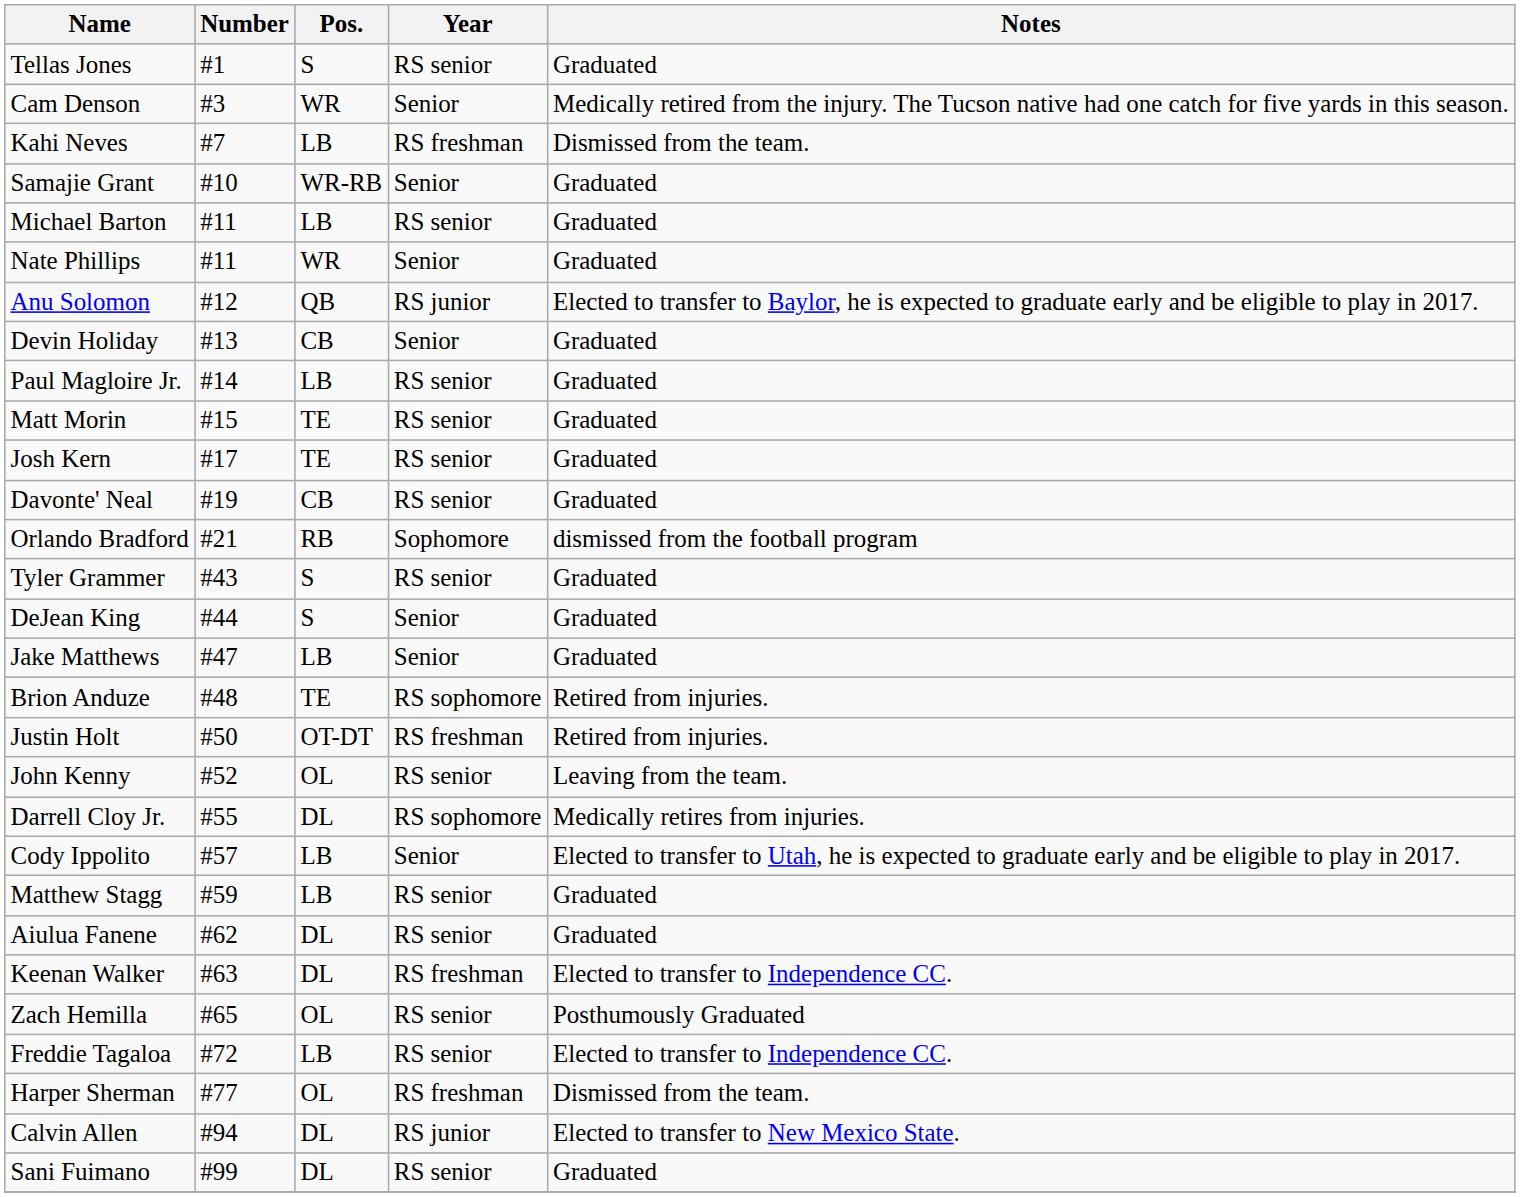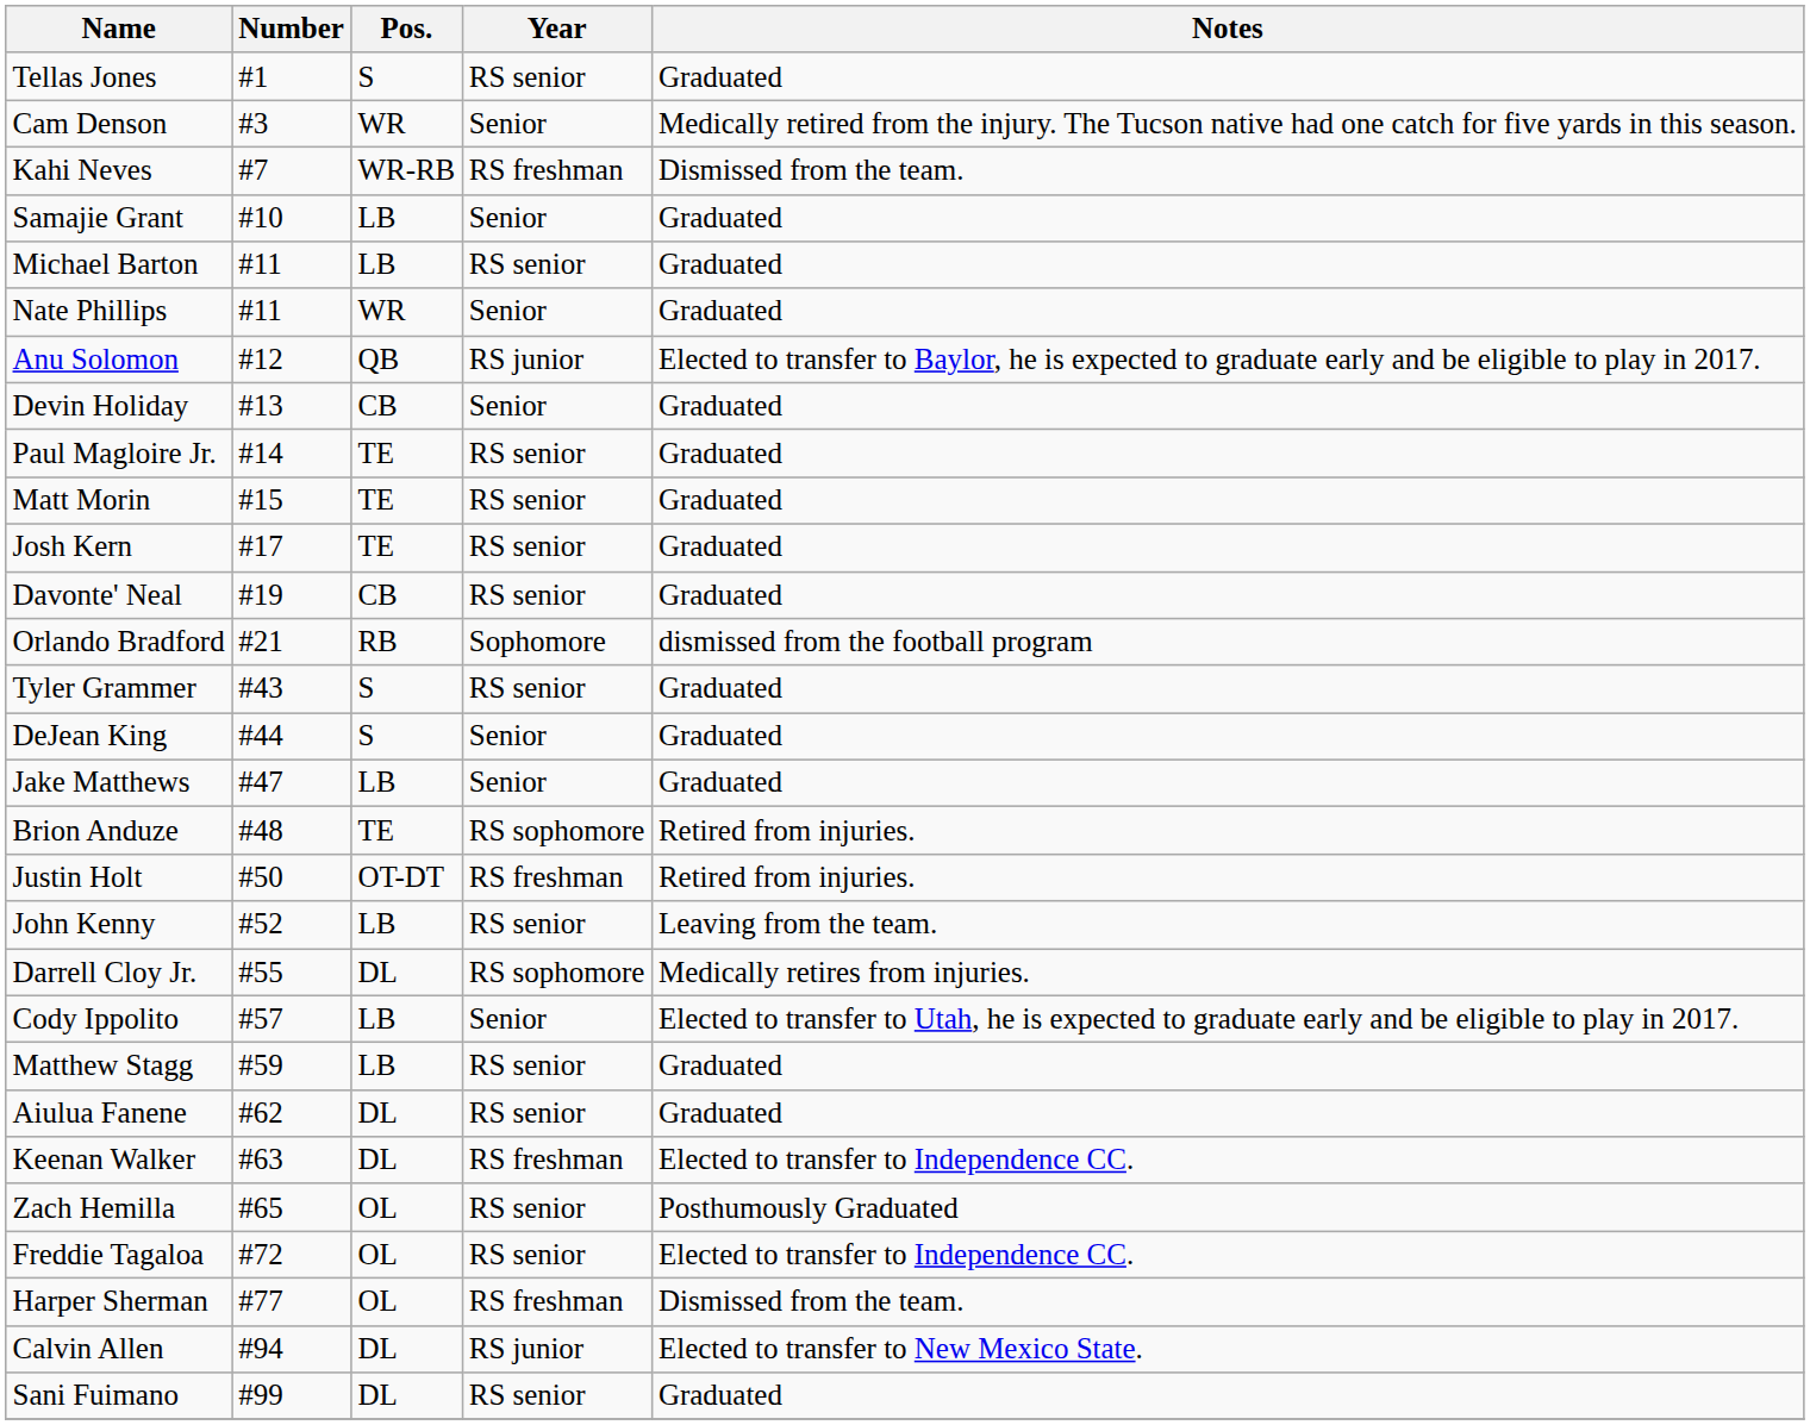 <table class="wikitable sortable">
 <tr>
 <th>Name</th>
 <th>Number</th>
 <th>Pos.</th>
 <th>Year</th>
 <th class="unsortable">Notes</th>
 </tr>
 <tr>
 <td>Tellas Jones</td>
 <td>#1</td>
 <td>S</td>
 <td>RS senior</td>
 <td>Graduated</td>
 </tr>
 <tr>
 <td>Cam Denson</td>
 <td>#3</td>
 <td>WR</td>
 <td>Senior</td>
 <td>Medically retired from the injury. The Tucson native had one catch for five yards in this season.</td>
 </tr>
 <tr>
 <td>Kahi Neves</td>
 <td>#7</td>
-<td>LB</td>
+<td>WR-RB</td>
 <td>RS freshman</td>
 <td>Dismissed from the team.</td>
 </tr>
 <tr>
 <td>Samajie Grant</td>
 <td>#10</td>
-<td>WR-RB</td>
+<td>LB</td>
 <td>Senior</td>
 <td>Graduated</td>
 </tr>
 <tr>
 <td>Michael Barton</td>
 <td>#11</td>
 <td>LB</td>
 <td>RS senior</td>
 <td>Graduated</td>
 </tr>
 <tr>
 <td>Nate Phillips</td>
 <td>#11</td>
 <td>WR</td>
 <td>Senior</td>
 <td>Graduated</td>
 </tr>
 <tr>
 <td><a href='#'>Anu Solomon</a></td>
 <td>#12</td>
 <td>QB</td>
 <td>RS junior</td>
 <td>Elected to transfer to <a href='#'>Baylor</a>, he is expected to graduate early and be eligible to play in 2017.</td>
 </tr>
 <tr>
 <td>Devin Holiday</td>
 <td>#13</td>
 <td>CB</td>
 <td>Senior</td>
 <td>Graduated</td>
 </tr>
 <tr>
 <td>Paul Magloire Jr.</td>
 <td>#14</td>
-<td>LB</td>
+<td>TE</td>
 <td>RS senior</td>
 <td>Graduated</td>
 </tr>
 <tr>
 <td>Matt Morin</td>
 <td>#15</td>
 <td>TE</td>
 <td>RS senior</td>
 <td>Graduated</td>
 </tr>
 <tr>
 <td>Josh Kern</td>
 <td>#17</td>
 <td>TE</td>
 <td>RS senior</td>
 <td>Graduated</td>
 </tr>
 <tr>
 <td>Davonte' Neal</td>
 <td>#19</td>
 <td>CB</td>
 <td>RS senior</td>
 <td>Graduated</td>
 </tr>
 <tr>
 <td>Orlando Bradford</td>
 <td>#21</td>
 <td>RB</td>
 <td>Sophomore</td>
 <td>dismissed from the football program </td>
 </tr>
 <tr>
 <td>Tyler Grammer</td>
 <td>#43</td>
 <td>S</td>
 <td>RS senior</td>
 <td>Graduated</td>
 </tr>
 <tr>
 <td>DeJean King</td>
 <td>#44</td>
 <td>S</td>
 <td>Senior</td>
 <td>Graduated</td>
 </tr>
 <tr>
 <td>Jake Matthews</td>
 <td>#47</td>
 <td>LB</td>
 <td>Senior</td>
 <td>Graduated</td>
 </tr>
 <tr>
 <td>Brion Anduze</td>
 <td>#48</td>
 <td>TE</td>
 <td>RS sophomore</td>
 <td>Retired from injuries.</td>
 </tr>
 <tr>
 <td>Justin Holt</td>
 <td>#50</td>
 <td>OT-DT</td>
 <td>RS freshman</td>
 <td>Retired from injuries.</td>
 </tr>
 <tr>
 <td>John Kenny</td>
 <td>#52</td>
-<td>OL</td>
+<td>LB</td>
 <td>RS senior</td>
 <td>Leaving from the team.</td>
 </tr>
 <tr>
 <td>Darrell Cloy Jr.</td>
 <td>#55</td>
 <td>DL</td>
 <td>RS sophomore</td>
 <td>Medically retires from injuries.</td>
 </tr>
 <tr>
 <td>Cody Ippolito</td>
 <td>#57</td>
 <td>LB</td>
 <td>Senior</td>
 <td>Elected to transfer to <a href='#'>Utah</a>, he is expected to graduate early and be eligible to play in 2017.</td>
 </tr>
 <tr>
 <td>Matthew Stagg</td>
 <td>#59</td>
 <td>LB</td>
 <td>RS senior</td>
 <td>Graduated</td>
 </tr>
 <tr>
 <td>Aiulua Fanene</td>
 <td>#62</td>
 <td>DL</td>
 <td>RS senior</td>
 <td>Graduated</td>
 </tr>
 <tr>
 <td>Keenan Walker</td>
 <td>#63</td>
 <td>DL</td>
 <td>RS freshman</td>
 <td>Elected to transfer to <a href='#'>Independence CC</a>.</td>
 </tr>
 <tr>
 <td>Zach Hemilla</td>
 <td>#65</td>
 <td>OL</td>
 <td>RS senior</td>
 <td>Posthumously Graduated </td>
 </tr>
 <tr>
 <td>Freddie Tagaloa</td>
 <td>#72</td>
-<td>LB</td>
+<td>OL</td>
 <td>RS senior</td>
 <td>Elected to transfer to <a href='#'>Independence CC</a>.</td>
 </tr>
 <tr>
 <td>Harper Sherman</td>
 <td>#77</td>
 <td>OL</td>
 <td>RS freshman</td>
 <td>Dismissed from the team.</td>
 </tr>
 <tr>
 <td>Calvin Allen</td>
 <td>#94</td>
 <td>DL</td>
 <td>RS junior</td>
 <td>Elected to transfer to <a href='#'>New Mexico State</a>.</td>
 </tr>
 <tr>
 <td>Sani Fuimano</td>
 <td>#99</td>
 <td>DL</td>
 <td>RS senior</td>
 <td>Graduated</td>
 </tr>
 <tr>
 </tr>
 </table>
